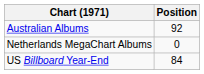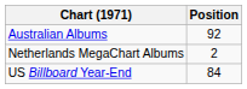 <table class="wikitable sortable plainrowheaders" style="text-align:center;">
 <tr>
 <th>Chart (1971)</th>
 <th>Position</th>
 </tr>
 <tr>
 <td align="left"><a href='#'>Australian Albums</a></td>
 <td>92</td>
 </tr>
 <tr>
 <td align="left">Netherlands MegaChart Albums</td>
-<td>0</td>
+<td>2</td>
 </tr>
 <tr>
 <td align="left">US <a href='#'><em>Billboard</em> Year-End</a></td>
 <td>84</td>
 </tr>
 </table>
